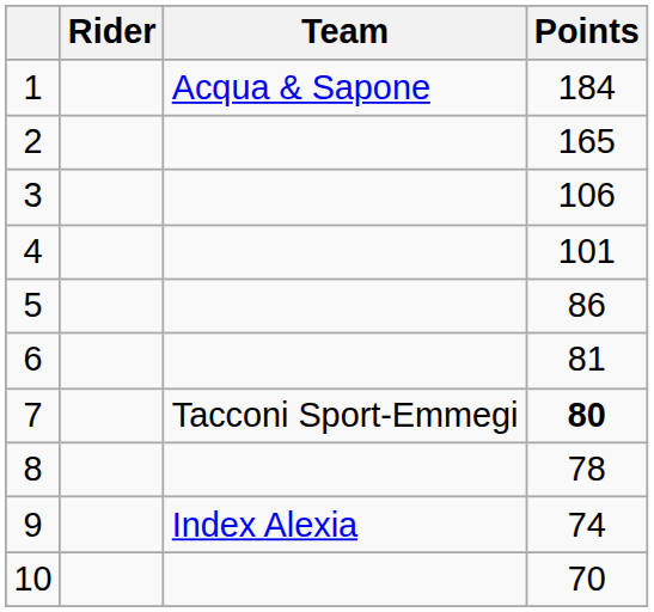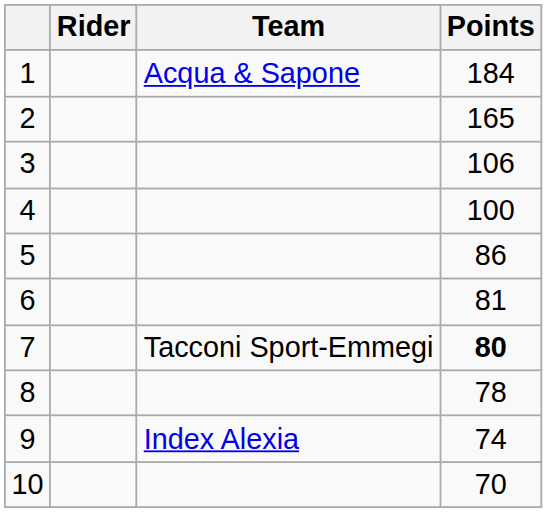 <table class="wikitable">
 <tr>
 <th></th>
 <th>Rider</th>
 <th>Team</th>
 <th>Points</th>
 </tr>
 <tr>
 <td style="text-align:center;">1</td>
 <td> </td>
 <td><a href='#'>Acqua & Sapone</a></td>
 <td style="text-align:center;">184</td>
 </tr>
 <tr>
 <td style="text-align:center;">2</td>
 <td> </td>
 <td></td>
 <td style="text-align:center;">165</td>
 </tr>
 <tr>
 <td style="text-align:center;">3</td>
 <td></td>
 <td></td>
 <td style="text-align:center;">106</td>
 </tr>
 <tr>
 <td style="text-align:center;">4</td>
 <td></td>
 <td></td>
-<td style="text-align:center;">101</td>
+<td style="text-align:center;">100</td>
 </tr>
 <tr>
 <td style="text-align:center;">5</td>
 <td></td>
 <td></td>
 <td style="text-align:center;">86</td>
 </tr>
 <tr>
 <td style="text-align:center;">6</td>
 <td></td>
 <td></td>
 <td style="text-align:center;">81</td>
 </tr>
 <tr>
 <td style="text-align:center;">7</td>
 <td> </td>
 <td>Tacconi Sport-Emmegi</td>
 <td style="text-align:center;"><strong>80</strong></td>
 </tr>
 <tr>
 <td style="text-align:center;">8</td>
 <td></td>
 <td></td>
 <td style="text-align:center;">78</td>
 </tr>
 <tr>
 <td style="text-align:center;">9</td>
 <td></td>
 <td><a href='#'>Index Alexia</a></td>
 <td style="text-align:center;">74</td>
 </tr>
 <tr>
 <td style="text-align:center;">10</td>
 <td></td>
 <td></td>
 <td style="text-align:center;">70</td>
 </tr>
 </table>
